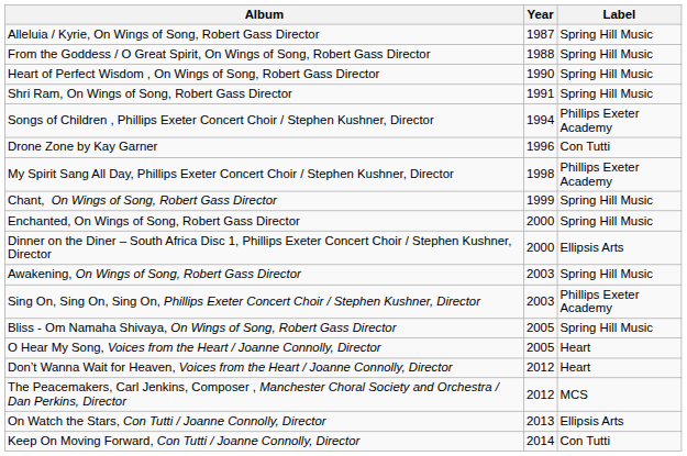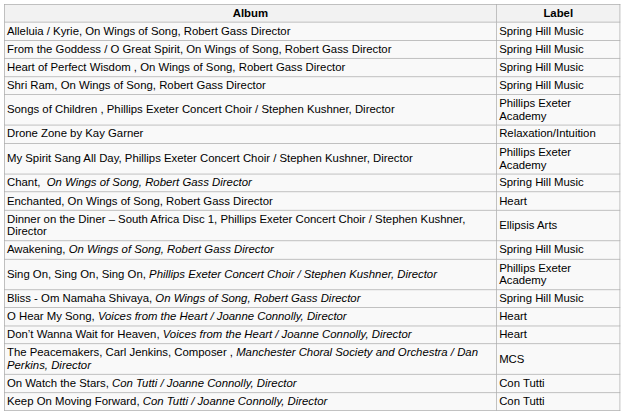 <table class="wikitable">
 <tr>
 <th>Album</th>
-<th>Year</th>
 <th>Label</th>
 </tr>
 <tr>
 <td>Alleluia / Kyrie, On Wings of Song, Robert Gass Director</td>
-<td>1987</td>
 <td>Spring Hill Music</td>
 </tr>
 <tr>
 <td>From the Goddess / O Great Spirit, On Wings of Song, Robert Gass Director</td>
-<td>1988</td>
 <td>Spring Hill Music</td>
 </tr>
 <tr>
 <td>Heart of Perfect Wisdom , On Wings of Song, Robert Gass Director</td>
-<td>1990</td>
 <td>Spring Hill Music</td>
 </tr>
 <tr>
 <td>Shri Ram, On Wings of Song, Robert Gass Director</td>
-<td>1991</td>
 <td>Spring Hill Music</td>
 </tr>
 <tr>
 <td>Songs of Children , Phillips Exeter Concert Choir / Stephen Kushner, Director</td>
-<td>1994</td>
 <td>Phillips Exeter Academy</td>
 </tr>
 <tr>
 <td>Drone Zone by Kay Garner</td>
-<td>1996</td>
-<td>Con Tutti</td>
+<td>Relaxation/Intuition</td>
 </tr>
 <tr>
 <td>My Spirit Sang All Day, Phillips Exeter Concert Choir / Stephen Kushner, Director</td>
-<td>1998</td>
 <td>Phillips Exeter Academy</td>
 </tr>
 <tr>
 <td>Chant,  <em>On Wings of Song, Robert Gass Director</em></td>
-<td>1999</td>
 <td>Spring Hill Music</td>
 </tr>
 <tr>
 <td>Enchanted, On Wings of Song, Robert Gass Director</td>
-<td>2000</td>
-<td>Spring Hill Music</td>
+<td>Heart</td>
 </tr>
 <tr>
 <td>Dinner on the Diner – South Africa Disc 1, Phillips Exeter Concert Choir / Stephen Kushner, Director</td>
-<td>2000</td>
 <td>Ellipsis Arts</td>
 </tr>
 <tr>
 <td>Awakening, <em>On Wings of Song, Robert Gass Director</em></td>
-<td>2003</td>
 <td>Spring Hill Music</td>
 </tr>
 <tr>
 <td>Sing On, Sing On, Sing On, <em>Phillips Exeter Concert Choir / Stephen Kushner, Director</em></td>
-<td>2003</td>
 <td>Phillips Exeter Academy</td>
 </tr>
 <tr>
 <td>Bliss - Om Namaha Shivaya, <em>On Wings of Song, Robert Gass Director</em></td>
-<td>2005</td>
 <td>Spring Hill Music</td>
 </tr>
 <tr>
 <td>O Hear My Song, <em>Voices from the Heart / Joanne Connolly, Director</em></td>
-<td>2005</td>
 <td>Heart</td>
 </tr>
 <tr>
 <td>Don’t Wanna Wait for Heaven, <em>Voices from the Heart / Joanne Connolly, Director</em></td>
-<td>2012</td>
 <td>Heart</td>
 </tr>
 <tr>
 <td>The Peacemakers, Carl Jenkins, Composer , <em>Manchester Choral Society and Orchestra / Dan Perkins, Director</em></td>
-<td>2012</td>
 <td>MCS</td>
 </tr>
 <tr>
 <td>On Watch the Stars, <em>Con Tutti / Joanne Connolly, Director</em></td>
-<td>2013</td>
-<td>Ellipsis Arts</td>
+<td>Con Tutti</td>
 </tr>
 <tr>
 <td>Keep On Moving Forward, <em>Con Tutti / Joanne Connolly, Director</em></td>
-<td>2014</td>
 <td>Con Tutti</td>
 </tr>
 </table>
